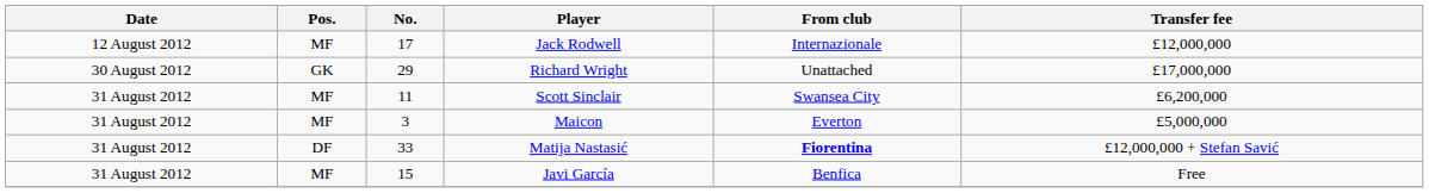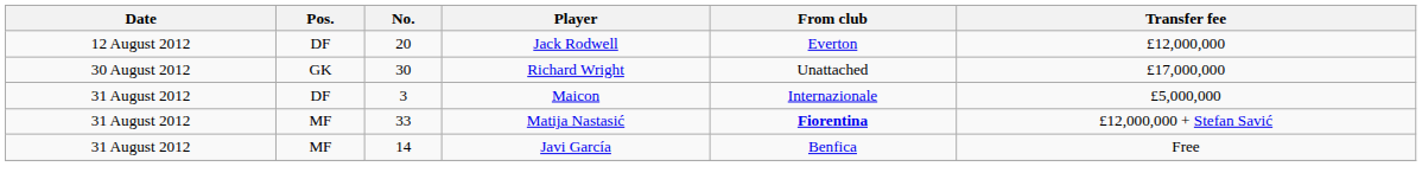 <table class="wikitable sortable" style="width:97%; text-align:center; font-size:85%; text-align:centre;">
 <tr>
 </tr>
 <tr>
 <th>Date</th>
 <th>Pos.</th>
 <th>No.</th>
 <th>Player</th>
 <th>From club</th>
 <th>Transfer fee</th>
 </tr>
 <tr>
 <td>12 August 2012</td>
-<td>MF</td>
-<td>17</td>
+<td>DF</td>
+<td>20</td>
 <td> <a href='#'>Jack Rodwell</a></td>
-<td> <a href='#'>Internazionale</a></td>
+<td> <a href='#'>Everton</a></td>
 <td>£12,000,000</td>
 </tr>
 <tr>
 <td>30 August 2012</td>
 <td>GK</td>
-<td>29</td>
+<td>30</td>
 <td> <a href='#'>Richard Wright</a></td>
 <td>Unattached</td>
 <td>£17,000,000</td>
 </tr>
 <tr>
 <td>31 August 2012</td>
-<td>MF</td>
-<td>11</td>
-<td> <a href='#'>Scott Sinclair</a></td>
-<td> <a href='#'>Swansea City</a></td>
-<td>£6,200,000</td>
+<td>DF</td>
+<td>3</td>
+<td> <a href='#'>Maicon</a></td>
+<td> <a href='#'>Internazionale</a></td>
+<td>£5,000,000</td>
 </tr>
 <tr>
 <td>31 August 2012</td>
 <td>MF</td>
-<td>3</td>
-<td> <a href='#'>Maicon</a></td>
-<td> <a href='#'>Everton</a></td>
-<td>£5,000,000</td>
-</tr>
-<tr>
-<td>31 August 2012</td>
-<td>DF</td>
 <td>33</td>
 <td> <a href='#'>Matija Nastasić</a></td>
 <td><strong> <a href='#'>Fiorentina</a></strong></td>
 <td>£12,000,000 + <a href='#'>Stefan Savić</a></td>
 </tr>
 <tr>
 <td>31 August 2012</td>
 <td>MF</td>
-<td>15</td>
+<td>14</td>
 <td> <a href='#'>Javi García</a></td>
 <td> <a href='#'>Benfica</a></td>
 <td>Free</td>
 </tr>
 <tr>
 </tr>
 </table>
